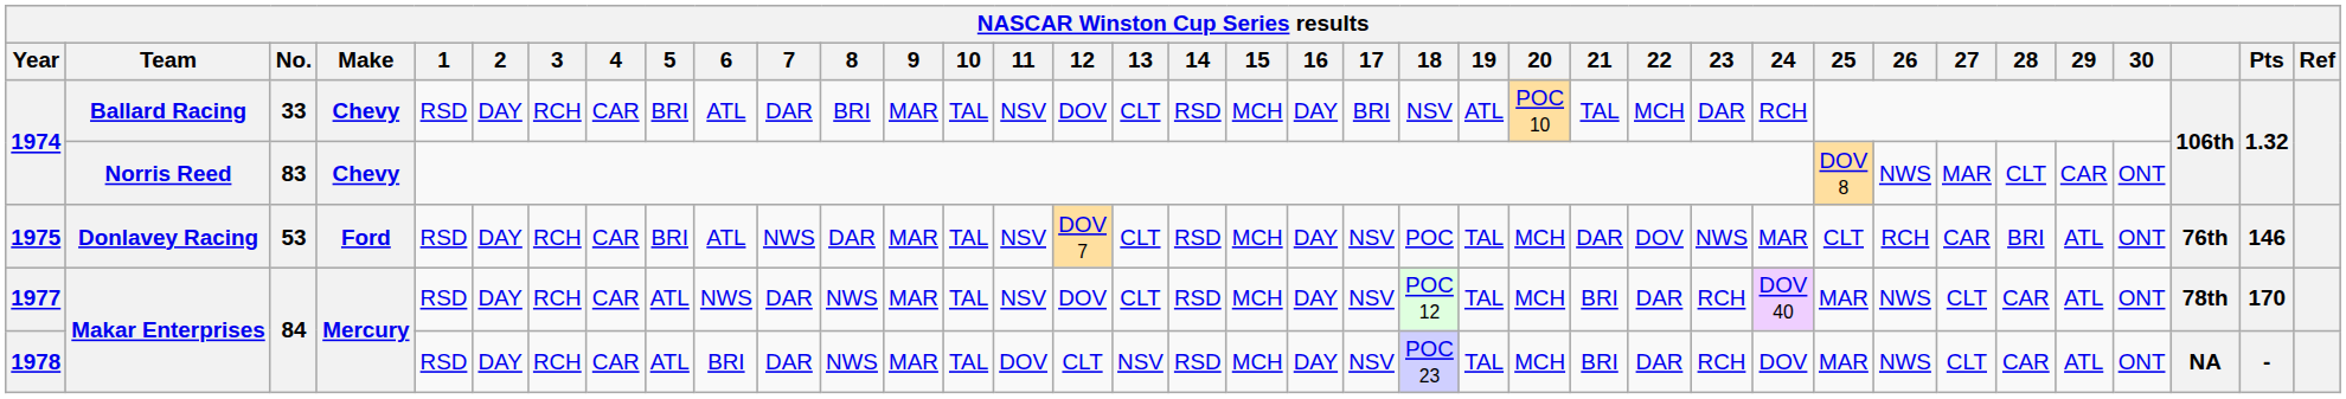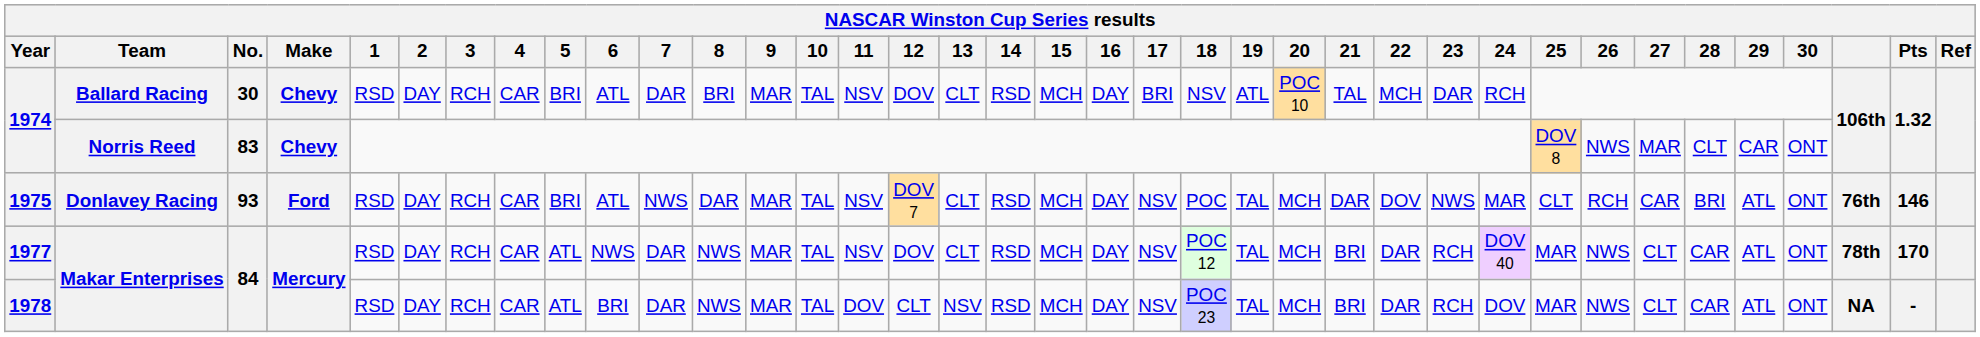 <table class="wikitable" style="text-align:center; font-size:75%">
 <tr>
 <th colspan=45><a href='#'>NASCAR Winston Cup Series</a> results</th>
 </tr>
 <tr>
 <th>Year</th>
 <th>Team</th>
 <th>No.</th>
 <th>Make</th>
 <th>1</th>
 <th>2</th>
 <th>3</th>
 <th>4</th>
 <th>5</th>
 <th>6</th>
 <th>7</th>
 <th>8</th>
 <th>9</th>
 <th>10</th>
 <th>11</th>
 <th>12</th>
 <th>13</th>
 <th>14</th>
 <th>15</th>
 <th>16</th>
 <th>17</th>
 <th>18</th>
 <th>19</th>
 <th>20</th>
 <th>21</th>
 <th>22</th>
 <th>23</th>
 <th>24</th>
 <th>25</th>
 <th>26</th>
 <th>27</th>
 <th>28</th>
 <th>29</th>
 <th>30</th>
 <th></th>
 <th>Pts</th>
 <th>Ref</th>
 </tr>
 <tr>
 <th rowspan=2><a href='#'>1974</a></th>
 <th><a href='#'>Ballard Racing</a></th>
-<th>33</th>
+<th>30</th>
 <th><a href='#'>Chevy</a></th>
 <td><a href='#'>RSD</a></td>
 <td><a href='#'>DAY</a></td>
 <td><a href='#'>RCH</a></td>
 <td><a href='#'>CAR</a></td>
 <td><a href='#'>BRI</a></td>
 <td><a href='#'>ATL</a></td>
 <td><a href='#'>DAR</a></td>
 <td><a href='#'>BRI</a></td>
 <td><a href='#'>MAR</a></td>
 <td><a href='#'>TAL</a></td>
 <td><a href='#'>NSV</a></td>
 <td><a href='#'>DOV</a></td>
 <td><a href='#'>CLT</a></td>
 <td><a href='#'>RSD</a></td>
 <td><a href='#'>MCH</a></td>
 <td><a href='#'>DAY</a></td>
 <td><a href='#'>BRI</a></td>
 <td><a href='#'>NSV</a></td>
 <td><a href='#'>ATL</a></td>
 <td style="background:#FFDF9F;"><a href='#'>POC</a><br><small>10</small></td>
 <td><a href='#'>TAL</a></td>
 <td><a href='#'>MCH</a></td>
 <td><a href='#'>DAR</a></td>
 <td><a href='#'>RCH</a></td>
 <td colspan=6></td>
 <th rowspan=2>106th</th>
 <th rowspan=2>1.32</th>
 <th rowspan=2></th>
 </tr>
 <tr>
 <th><a href='#'>Norris Reed</a></th>
 <th>83</th>
 <th><a href='#'>Chevy</a></th>
 <td colspan=24></td>
 <td style="background:#FFDF9F;"><a href='#'>DOV</a><br><small>8</small></td>
 <td><a href='#'>NWS</a></td>
 <td><a href='#'>MAR</a></td>
 <td><a href='#'>CLT</a></td>
 <td><a href='#'>CAR</a></td>
 <td><a href='#'>ONT</a></td>
 </tr>
 <tr>
 <th><a href='#'>1975</a></th>
 <th><a href='#'>Donlavey Racing</a></th>
-<th>53</th>
+<th>93</th>
 <th><a href='#'>Ford</a></th>
 <td><a href='#'>RSD</a></td>
 <td><a href='#'>DAY</a></td>
 <td><a href='#'>RCH</a></td>
 <td><a href='#'>CAR</a></td>
 <td><a href='#'>BRI</a></td>
 <td><a href='#'>ATL</a></td>
 <td><a href='#'>NWS</a></td>
 <td><a href='#'>DAR</a></td>
 <td><a href='#'>MAR</a></td>
 <td><a href='#'>TAL</a></td>
 <td><a href='#'>NSV</a></td>
 <td style="background:#FFDF9F;"><a href='#'>DOV</a><br><small>7</small></td>
 <td><a href='#'>CLT</a></td>
 <td><a href='#'>RSD</a></td>
 <td><a href='#'>MCH</a></td>
 <td><a href='#'>DAY</a></td>
 <td><a href='#'>NSV</a></td>
 <td><a href='#'>POC</a></td>
 <td><a href='#'>TAL</a></td>
 <td><a href='#'>MCH</a></td>
 <td><a href='#'>DAR</a></td>
 <td><a href='#'>DOV</a></td>
 <td><a href='#'>NWS</a></td>
 <td><a href='#'>MAR</a></td>
 <td><a href='#'>CLT</a></td>
 <td><a href='#'>RCH</a></td>
 <td><a href='#'>CAR</a></td>
 <td><a href='#'>BRI</a></td>
 <td><a href='#'>ATL</a></td>
 <td><a href='#'>ONT</a></td>
 <th>76th</th>
 <th>146</th>
 <th></th>
 </tr>
 <tr>
 <th><a href='#'>1977</a></th>
 <th rowspan=2><a href='#'>Makar Enterprises</a></th>
 <th rowspan=2>84</th>
 <th rowspan=2><a href='#'>Mercury</a></th>
 <td><a href='#'>RSD</a></td>
 <td><a href='#'>DAY</a></td>
 <td><a href='#'>RCH</a></td>
 <td><a href='#'>CAR</a></td>
 <td><a href='#'>ATL</a></td>
 <td><a href='#'>NWS</a></td>
 <td><a href='#'>DAR</a></td>
 <td><a href='#'>NWS</a></td>
 <td><a href='#'>MAR</a></td>
 <td><a href='#'>TAL</a></td>
 <td><a href='#'>NSV</a></td>
 <td><a href='#'>DOV</a></td>
 <td><a href='#'>CLT</a></td>
 <td><a href='#'>RSD</a></td>
 <td><a href='#'>MCH</a></td>
 <td><a href='#'>DAY</a></td>
 <td><a href='#'>NSV</a></td>
 <td style="background:#DFFFDF;"><a href='#'>POC</a><br><small>12</small></td>
 <td><a href='#'>TAL</a></td>
 <td><a href='#'>MCH</a></td>
 <td><a href='#'>BRI</a></td>
 <td><a href='#'>DAR</a></td>
 <td><a href='#'>RCH</a></td>
 <td style="background:#EFCFFF;"><a href='#'>DOV</a><br><small>40</small></td>
 <td><a href='#'>MAR</a></td>
 <td><a href='#'>NWS</a></td>
 <td><a href='#'>CLT</a></td>
 <td><a href='#'>CAR</a></td>
 <td><a href='#'>ATL</a></td>
 <td><a href='#'>ONT</a></td>
 <th>78th</th>
 <th>170</th>
 <th></th>
 </tr>
 <tr>
 <th><a href='#'>1978</a></th>
 <td><a href='#'>RSD</a></td>
 <td><a href='#'>DAY</a></td>
 <td><a href='#'>RCH</a></td>
 <td><a href='#'>CAR</a></td>
 <td><a href='#'>ATL</a></td>
 <td><a href='#'>BRI</a></td>
 <td><a href='#'>DAR</a></td>
 <td><a href='#'>NWS</a></td>
 <td><a href='#'>MAR</a></td>
 <td><a href='#'>TAL</a></td>
 <td><a href='#'>DOV</a></td>
 <td><a href='#'>CLT</a></td>
 <td><a href='#'>NSV</a></td>
 <td><a href='#'>RSD</a></td>
 <td><a href='#'>MCH</a></td>
 <td><a href='#'>DAY</a></td>
 <td><a href='#'>NSV</a></td>
 <td style="background:#CFCFFF;"><a href='#'>POC</a><br><small>23</small></td>
 <td><a href='#'>TAL</a></td>
 <td><a href='#'>MCH</a></td>
 <td><a href='#'>BRI</a></td>
 <td><a href='#'>DAR</a></td>
 <td><a href='#'>RCH</a></td>
 <td><a href='#'>DOV</a></td>
 <td><a href='#'>MAR</a></td>
 <td><a href='#'>NWS</a></td>
 <td><a href='#'>CLT</a></td>
 <td><a href='#'>CAR</a></td>
 <td><a href='#'>ATL</a></td>
 <td><a href='#'>ONT</a></td>
 <th>NA</th>
 <th>-</th>
 <th></th>
 </tr>
 </table>
